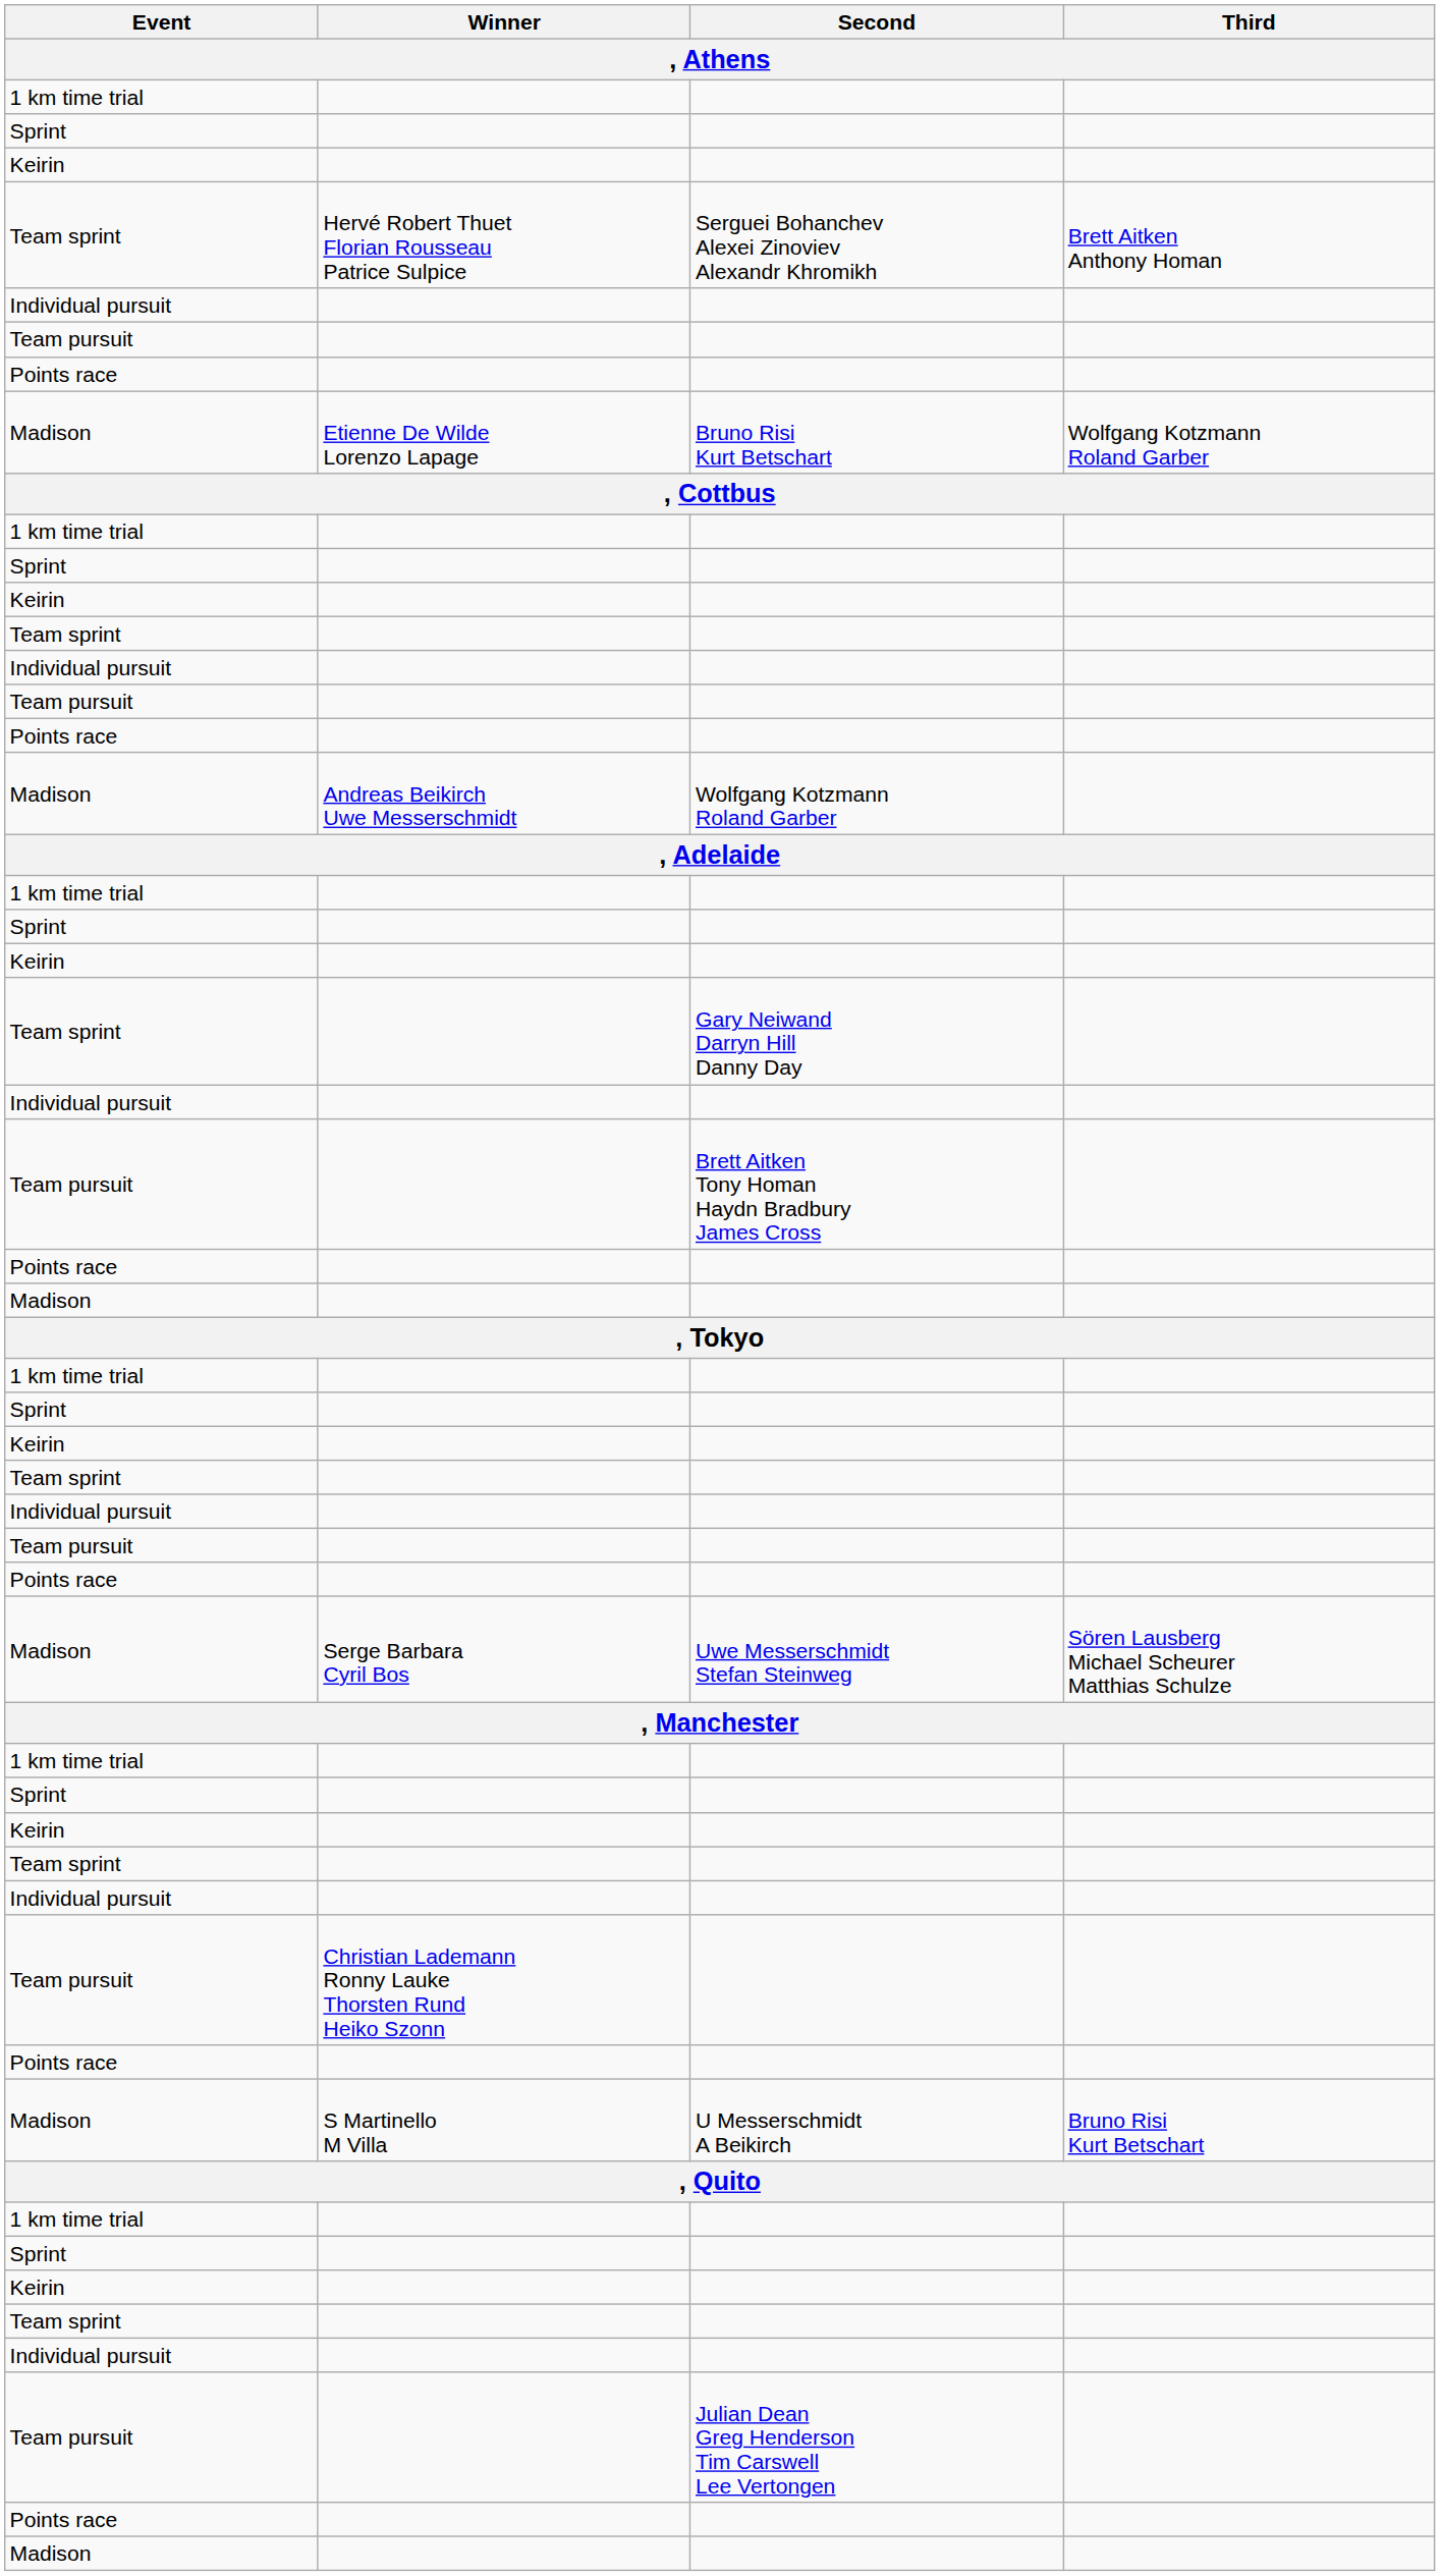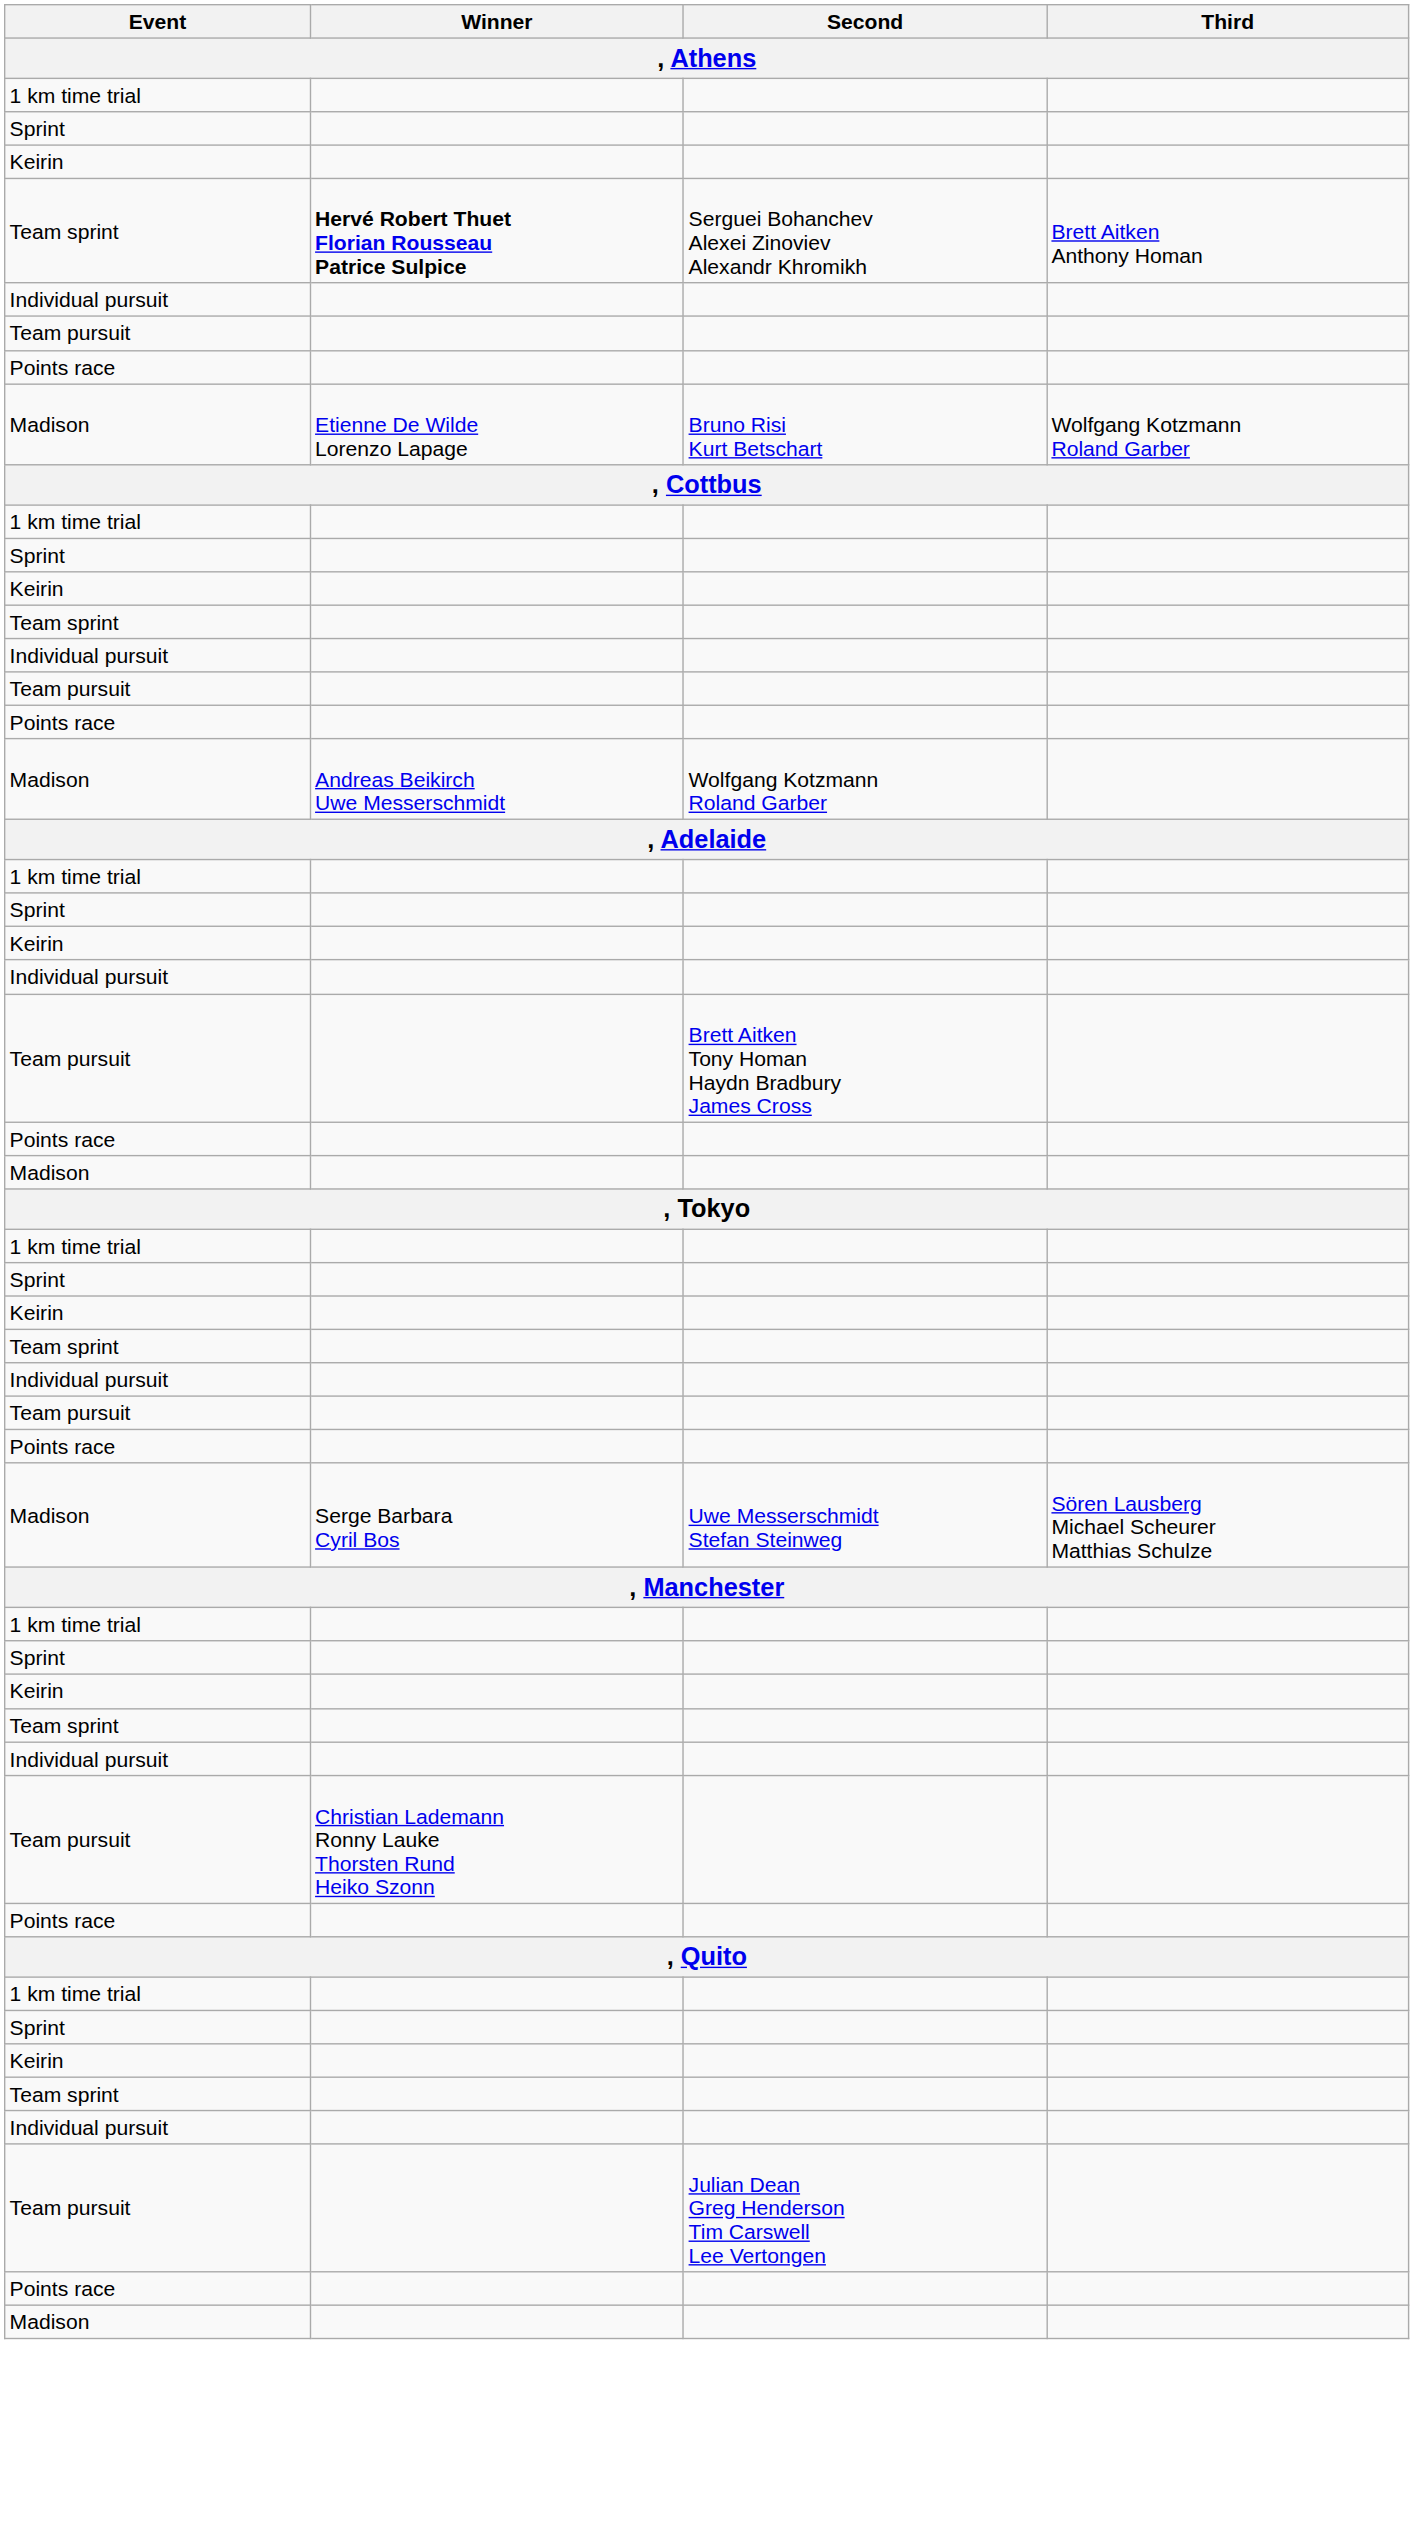 <table class=wikitable style="font-size:95%" width="80%">
 <tr>
 <th>Event</th>
 <th>Winner</th>
 <th>Second</th>
 <th>Third</th>
 </tr>
 <tr>
 <th colspan=4><big>, <a href='#'>Athens</a></big></th>
 </tr>
 <tr>
 <td>1 km time trial</td>
 <td></td>
 <td></td>
 <td></td>
 </tr>
 <tr>
 <td>Sprint</td>
 <td></td>
 <td></td>
 <td></td>
 </tr>
 <tr>
 <td>Keirin</td>
 <td></td>
 <td></td>
 <td></td>
 </tr>
 <tr>
 <td>Team sprint</td>
-<td><br>Hervé Robert Thuet<br><a href='#'>Florian Rousseau</a><br>Patrice Sulpice</td>
+<td><strong><br>Hervé Robert Thuet<br><a href='#'>Florian Rousseau</a><br>Patrice Sulpice</strong></td>
 <td><br>Serguei Bohanchev<br>Alexei Zinoviev<br> Alexandr Khromikh</td>
 <td><br><a href='#'>Brett Aitken</a><br>Anthony Homan</td>
 </tr>
 <tr>
 <td>Individual pursuit</td>
 <td></td>
 <td></td>
 <td></td>
 </tr>
 <tr>
 <td>Team pursuit</td>
 <td></td>
 <td></td>
 <td></td>
 </tr>
 <tr>
 <td>Points race</td>
 <td></td>
 <td></td>
 <td></td>
 </tr>
 <tr>
 <td>Madison</td>
 <td><br> <a href='#'>Etienne De Wilde</a><br> Lorenzo Lapage</td>
 <td><br><a href='#'>Bruno Risi</a><br><a href='#'>Kurt Betschart</a></td>
 <td><br>Wolfgang Kotzmann<br><a href='#'>Roland Garber</a></td>
 </tr>
 <tr>
 <th colspan=4><big>, <a href='#'>Cottbus</a> </big></th>
 </tr>
 <tr>
 <td>1 km time trial</td>
 <td></td>
 <td></td>
 <td></td>
 </tr>
 <tr>
 <td>Sprint</td>
 <td></td>
 <td></td>
 <td></td>
 </tr>
 <tr>
 <td>Keirin</td>
 <td></td>
 <td></td>
 <td></td>
 </tr>
 <tr>
 <td>Team sprint</td>
 <td></td>
 <td></td>
 <td></td>
 </tr>
 <tr>
 <td>Individual pursuit</td>
 <td></td>
 <td></td>
 <td></td>
 </tr>
 <tr>
 <td>Team pursuit</td>
 <td></td>
 <td></td>
 <td></td>
 </tr>
 <tr>
 <td>Points race</td>
 <td></td>
 <td></td>
 <td></td>
 </tr>
 <tr>
 <td>Madison</td>
 <td><br> <a href='#'>Andreas Beikirch</a><br> <a href='#'>Uwe Messerschmidt</a></td>
 <td><br>Wolfgang Kotzmann<br><a href='#'>Roland Garber</a></td>
 <td></td>
 </tr>
 <tr>
 <th colspan=4><big>, <a href='#'>Adelaide</a> </big></th>
 </tr>
 <tr>
 <td>1 km time trial</td>
 <td></td>
 <td></td>
 <td></td>
 </tr>
 <tr>
 <td>Sprint</td>
 <td></td>
 <td></td>
 <td></td>
 </tr>
 <tr>
 <td>Keirin</td>
 <td></td>
 <td></td>
-<td></td>
-</tr>
-<tr>
-<td>Team sprint</td>
-<td></td>
-<td><br><a href='#'>Gary Neiwand</a><br><a href='#'>Darryn Hill</a><br>Danny Day</td>
 <td></td>
 </tr>
 <tr>
 <td>Individual pursuit</td>
 <td></td>
 <td></td>
 <td></td>
 </tr>
 <tr>
 <td>Team pursuit</td>
 <td></td>
 <td><br><a href='#'>Brett Aitken</a><br>Tony Homan<br>Haydn Bradbury<br><a href='#'>James Cross</a></td>
 <td></td>
 </tr>
 <tr>
 <td>Points race</td>
 <td></td>
 <td></td>
 <td></td>
 </tr>
 <tr>
 <td>Madison</td>
 <td></td>
 <td></td>
 <td></td>
 </tr>
 <tr>
 <th colspan=4><big>, Tokyo </big></th>
 </tr>
 <tr>
 <td>1 km time trial</td>
 <td></td>
 <td></td>
 <td></td>
 </tr>
 <tr>
 <td>Sprint</td>
 <td></td>
 <td></td>
 <td></td>
 </tr>
 <tr>
 <td>Keirin</td>
 <td></td>
 <td></td>
 <td></td>
 </tr>
 <tr>
 <td>Team sprint</td>
 <td></td>
 <td></td>
 <td></td>
 </tr>
 <tr>
 <td>Individual pursuit</td>
 <td></td>
 <td></td>
 <td></td>
 </tr>
 <tr>
 <td>Team pursuit</td>
 <td></td>
 <td></td>
 <td></td>
 </tr>
 <tr>
 <td>Points race</td>
 <td></td>
 <td></td>
 <td></td>
 </tr>
 <tr>
 <td>Madison</td>
 <td><br>Serge Barbara<br><a href='#'>Cyril Bos</a></td>
 <td><br><a href='#'>Uwe Messerschmidt</a><br><a href='#'>Stefan Steinweg</a></td>
 <td><br><a href='#'>Sören Lausberg</a><br>Michael Scheurer<br>Matthias Schulze</td>
 </tr>
 <tr>
 <th colspan=4><big>, <a href='#'>Manchester</a> </big></th>
 </tr>
 <tr>
 <td>1 km time trial</td>
 <td></td>
 <td></td>
 <td></td>
 </tr>
 <tr>
 <td>Sprint</td>
 <td></td>
 <td></td>
 <td></td>
 </tr>
 <tr>
 <td>Keirin</td>
 <td></td>
 <td></td>
 <td></td>
 </tr>
 <tr>
 <td>Team sprint</td>
 <td></td>
 <td></td>
 <td></td>
 </tr>
 <tr>
 <td>Individual pursuit</td>
 <td></td>
 <td></td>
 <td></td>
 </tr>
 <tr>
 <td>Team pursuit</td>
 <td><br> <a href='#'>Christian Lademann</a><br> Ronny Lauke<br> <a href='#'>Thorsten Rund</a><br> <a href='#'>Heiko Szonn</a></td>
 <td></td>
 <td></td>
 </tr>
 <tr>
 <td>Points race</td>
 <td></td>
 <td></td>
 <td></td>
 </tr>
 <tr>
-<td>Madison</td>
-<td> <br> S Martinello <br> M Villa</td>
-<td> <br> U Messerschmidt <br> A Beikirch</td>
-<td> <br> <a href='#'>Bruno Risi</a> <br> <a href='#'>Kurt Betschart</a></td>
-</tr>
-<tr>
 <th colspan=4><big>, <a href='#'>Quito</a></big></th>
 </tr>
 <tr>
 <td>1 km time trial</td>
 <td></td>
 <td></td>
 <td></td>
 </tr>
 <tr>
 <td>Sprint</td>
 <td></td>
 <td></td>
 <td></td>
 </tr>
 <tr>
 <td>Keirin</td>
 <td></td>
 <td></td>
 <td></td>
 </tr>
 <tr>
 <td>Team sprint</td>
 <td></td>
 <td></td>
 <td></td>
 </tr>
 <tr>
 <td>Individual pursuit</td>
 <td></td>
 <td></td>
 <td></td>
 </tr>
 <tr>
 <td>Team pursuit</td>
 <td></td>
 <td><br><a href='#'>Julian Dean</a><br><a href='#'>Greg Henderson</a><br><a href='#'>Tim Carswell</a><br><a href='#'>Lee Vertongen</a></td>
 <td></td>
 </tr>
 <tr>
 <td>Points race</td>
 <td></td>
 <td></td>
 <td></td>
 </tr>
 <tr>
 <td>Madison</td>
 <td></td>
 <td></td>
 <td></td>
 </tr>
 </table>
